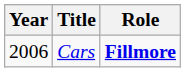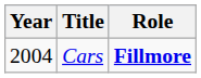 <table class="wikitable sortable" style="margin:1em 0;">
 <tr style="background:#b0c4de;">
 <th>Year</th>
 <th>Title</th>
 <th>Role</th>
 </tr>
 <tr>
-<td>2006</td>
+<td>2004</td>
 <td><em><a href='#'>Cars</a></em></td>
 <td><strong><a href='#'>Fillmore</a></strong></td>
 </tr>
 </table>
